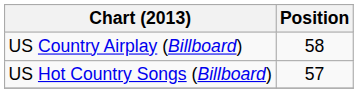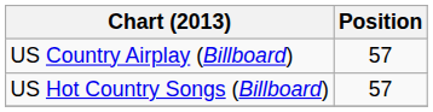 <table class="wikitable sortable">
 <tr>
 <th scope="col">Chart (2013)</th>
 <th scope="col">Position</th>
 </tr>
 <tr>
 <td>US <a href='#'>Country Airplay</a> (<em><a href='#'>Billboard</a></em>)</td>
-<td align="center">58</td>
+<td align="center">57</td>
 </tr>
 <tr>
 <td>US <a href='#'>Hot Country Songs</a> (<em><a href='#'>Billboard</a></em>)</td>
 <td align="center">57</td>
 </tr>
 <tr>
 </tr>
 </table>
